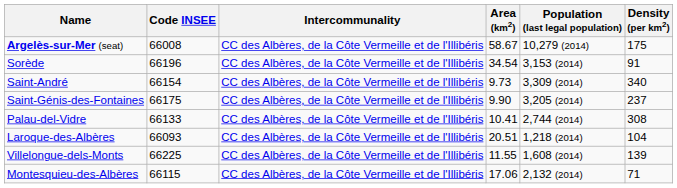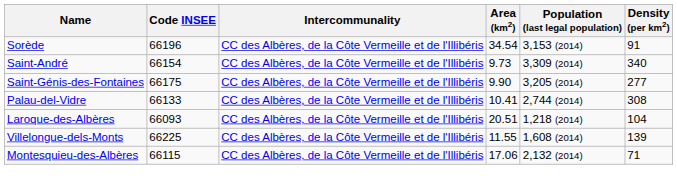 <table class="wikitable">
 <tr>
 <th>Name</th>
 <th>Code <a href='#'>INSEE</a></th>
 <th>Intercommunality</th>
 <th>Area<br><small>(km<sup>2</sup>)</small></th>
 <th>Population<br><small>(last legal population)</small></th>
 <th>Density<br><small>(per km<sup>2</sup>)</small></th>
-</tr>
-<tr>
-<td><strong><a href='#'>Argelès-sur-Mer</a></strong> <small>(seat)</small></td>
-<td>66008</td>
-<td><a href='#'>CC des Albères, de la Côte Vermeille et de l'Illibéris</a></td>
-<td>58.67</td>
-<td>10,279 <small>(2014)</small></td>
-<td>175</td>
 </tr>
 <tr>
 <td><a href='#'>Sorède</a></td>
 <td>66196</td>
 <td><a href='#'>CC des Albères, de la Côte Vermeille et de l'Illibéris</a></td>
 <td>34.54</td>
 <td>3,153 <small>(2014)</small></td>
 <td>91</td>
 </tr>
 <tr>
 <td><a href='#'>Saint-André</a></td>
 <td>66154</td>
 <td><a href='#'>CC des Albères, de la Côte Vermeille et de l'Illibéris</a></td>
 <td>9.73</td>
 <td>3,309 <small>(2014)</small></td>
 <td>340</td>
 </tr>
 <tr>
 <td><a href='#'>Saint-Génis-des-Fontaines</a></td>
 <td>66175</td>
 <td><a href='#'>CC des Albères, de la Côte Vermeille et de l'Illibéris</a></td>
 <td>9.90</td>
 <td>3,205 <small>(2014)</small></td>
-<td>237</td>
+<td>277</td>
 </tr>
 <tr>
 <td><a href='#'>Palau-del-Vidre</a></td>
 <td>66133</td>
 <td><a href='#'>CC des Albères, de la Côte Vermeille et de l'Illibéris</a></td>
 <td>10.41</td>
 <td>2,744 <small>(2014)</small></td>
 <td>308</td>
 </tr>
 <tr>
 <td><a href='#'>Laroque-des-Albères</a></td>
 <td>66093</td>
 <td><a href='#'>CC des Albères, de la Côte Vermeille et de l'Illibéris</a></td>
 <td>20.51</td>
 <td>1,218 <small>(2014)</small></td>
 <td>104</td>
 </tr>
 <tr>
 <td><a href='#'>Villelongue-dels-Monts</a></td>
 <td>66225</td>
 <td><a href='#'>CC des Albères, de la Côte Vermeille et de l'Illibéris</a></td>
 <td>11.55</td>
 <td>1,608 <small>(2014)</small></td>
 <td>139</td>
 </tr>
 <tr>
 <td><a href='#'>Montesquieu-des-Albères</a></td>
 <td>66115</td>
 <td><a href='#'>CC des Albères, de la Côte Vermeille et de l'Illibéris</a></td>
 <td>17.06</td>
 <td>2,132 <small>(2014)</small></td>
 <td>71</td>
 </tr>
 </table>
